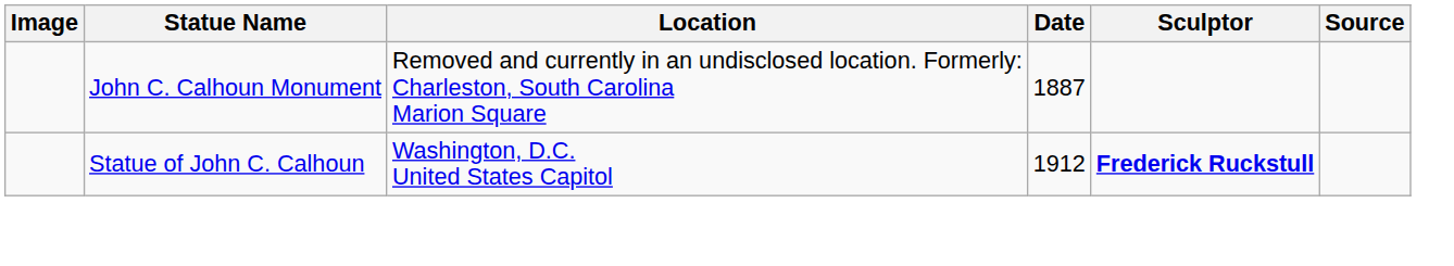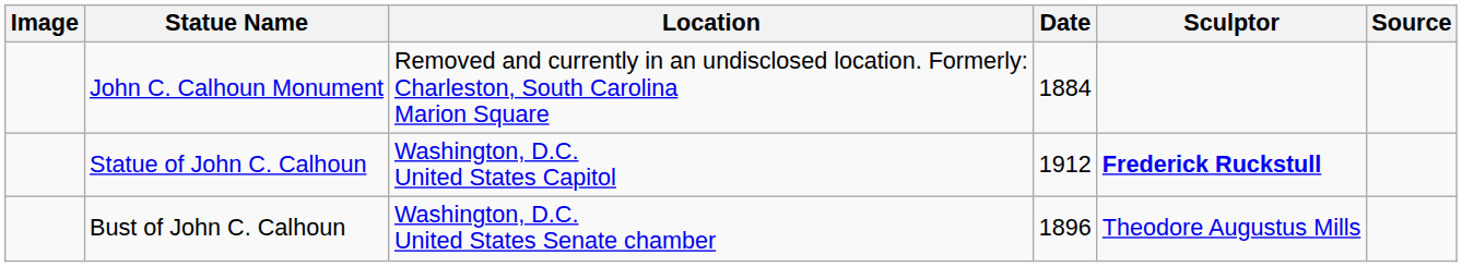 <table class="wikitable sortable">
 <tr>
 <th scope="col" class="unsortable">Image</th>
 <th scope="col">Statue Name</th>
 <th>Location</th>
 <th scope="col">Date</th>
 <th scope="col">Sculptor</th>
 <th>Source</th>
 </tr>
 <tr>
 <td></td>
 <td><a href='#'>John C. Calhoun Monument</a></td>
 <td>Removed and currently in an undisclosed location. Formerly:<br><a href='#'>Charleston, South Carolina</a><br><a href='#'>Marion Square</a></td>
-<td>1887</td>
+<td>1884</td>
 <td></td>
 <td></td>
 </tr>
 <tr>
 <td></td>
 <td><a href='#'>Statue of John C. Calhoun</a></td>
 <td><a href='#'>Washington, D.C.</a><br><a href='#'>United States Capitol</a></td>
 <td>1912</td>
 <td><strong><a href='#'>Frederick Ruckstull</a></strong></td>
 <td></td>
 </tr>
+<tr>
+<td></td>
+<td>Bust of John C. Calhoun</td>
+<td><a href='#'>Washington, D.C.</a><br><a href='#'>United States Senate chamber</a></td>
+<td>1896</td>
+<td><a href='#'>Theodore Augustus Mills</a></td>
+<td></td>
+</tr>
 </table>
